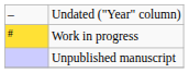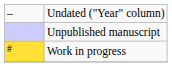 <table class="wikitable" border="solid 1px #AAAAAA">
 <tr>
 <td style="width:3em;">–</td>
 <td>Undated ("Year" column)</td>
 </tr>
 <tr>
+<td style="background:#ccccff;"><sup></sup></td>
+<td>Unpublished manuscript</td>
+</tr>
+<tr>
 <td style="background:#FFE135;"><sup>#</sup></td>
 <td>Work in progress</td>
 </tr>
 <tr>
-<td style="background:#ccccff;"><sup></sup></td>
-<td>Unpublished manuscript</td>
-</tr>
-<tr>
 </tr>
 </table>
